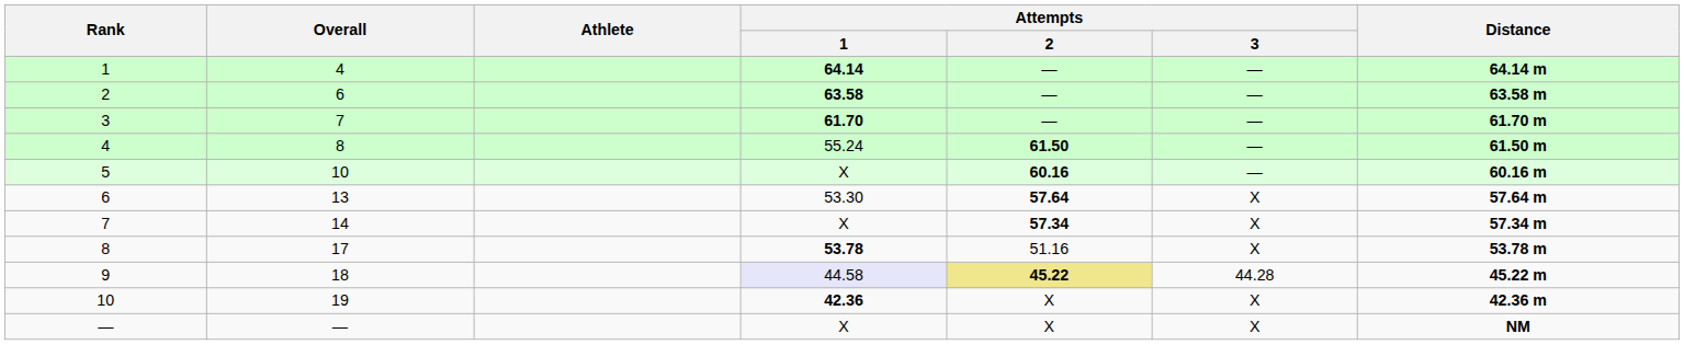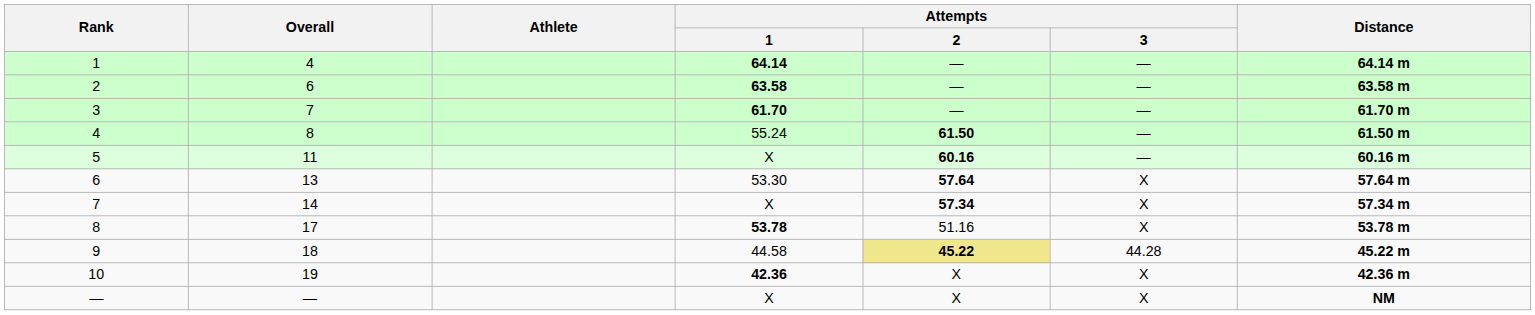 <table class="wikitable" style=" text-align:center; font-size:110%;" width="95%">
 <tr>
 <th rowspan="2">Rank</th>
 <th rowspan="2">Overall</th>
 <th rowspan="2">Athlete</th>
 <th colspan="3">Attempts</th>
 <th rowspan="2">Distance</th>
 </tr>
 <tr>
 <th>1</th>
 <th>2</th>
 <th>3</th>
 </tr>
 <tr style="background:#ccffcc;">
 <td>1</td>
 <td>4</td>
 <td align="left"></td>
 <td><strong>64.14</strong></td>
 <td>—</td>
 <td>—</td>
 <td><strong>64.14 m  </strong></td>
 </tr>
 <tr style="background:#ccffcc;">
 <td>2</td>
 <td>6</td>
 <td align="left"></td>
 <td><strong>63.58</strong></td>
 <td>—</td>
 <td>—</td>
 <td><strong>63.58 m </strong></td>
 </tr>
 <tr style="background:#ccffcc;">
 <td>3</td>
 <td>7</td>
 <td align="left"></td>
 <td><strong>61.70</strong></td>
 <td>—</td>
 <td>—</td>
 <td><strong>61.70 m </strong></td>
 </tr>
 <tr style="background:#ccffcc;">
 <td>4</td>
 <td>8</td>
 <td align="left"></td>
 <td>55.24</td>
 <td><strong>61.50</strong></td>
 <td>—</td>
 <td><strong>61.50 m </strong></td>
 </tr>
 <tr style="background:#ddffdd;">
 <td>5</td>
-<td>10</td>
+<td>11</td>
 <td align="left"></td>
 <td>X</td>
 <td><strong>60.16</strong></td>
 <td>—</td>
 <td><strong>60.16 m </strong></td>
 </tr>
 <tr>
 <td>6</td>
 <td>13</td>
 <td align="left"></td>
 <td>53.30</td>
 <td><strong>57.64</strong></td>
 <td>X</td>
 <td><strong>57.64 m  </strong></td>
 </tr>
 <tr>
 <td>7</td>
 <td>14</td>
 <td align="left"></td>
 <td>X</td>
 <td><strong>57.34</strong></td>
 <td>X</td>
 <td><strong>57.34 m </strong></td>
 </tr>
 <tr>
 <td>8</td>
 <td>17</td>
 <td align="left"></td>
 <td><strong>53.78</strong></td>
 <td>51.16</td>
 <td>X</td>
 <td><strong>53.78 m </strong></td>
 </tr>
 <tr>
 <td>9</td>
 <td>18</td>
 <td align="left"></td>
-<td style="background: lavender;">44.58</td>
+<td>44.58</td>
 <td style="background: khaki;"><strong>45.22</strong></td>
 <td>44.28</td>
 <td><strong>45.22 m </strong></td>
 </tr>
 <tr>
 <td>10</td>
 <td>19</td>
 <td align="left"></td>
 <td><strong>42.36</strong></td>
 <td>X</td>
 <td>X</td>
 <td><strong>42.36 m </strong></td>
 </tr>
 <tr>
 <td>—</td>
 <td>—</td>
 <td align="left"></td>
 <td>X</td>
 <td>X</td>
 <td>X</td>
 <td><strong>NM </strong></td>
 </tr>
 </table>
